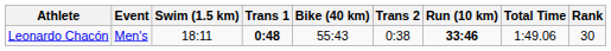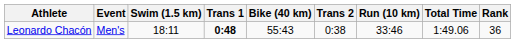 <table class="wikitable" style="font-size:90%">
 <tr>
 <th>Athlete</th>
 <th>Event</th>
 <th>Swim (1.5 km)</th>
 <th>Trans 1</th>
 <th>Bike (40 km)</th>
 <th>Trans 2</th>
 <th>Run (10 km)</th>
 <th>Total Time</th>
 <th>Rank</th>
 </tr>
 <tr align=center>
 <td align=left><a href='#'>Leonardo Chacón</a></td>
 <td align=left><a href='#'>Men's</a></td>
 <td>18:11</td>
 <td><strong>0:48</strong></td>
 <td>55:43</td>
 <td>0:38</td>
-<td><strong>33:46</strong></td>
+<td>33:46</td>
 <td>1:49.06</td>
-<td>30</td>
+<td>36</td>
 </tr>
 </table>
